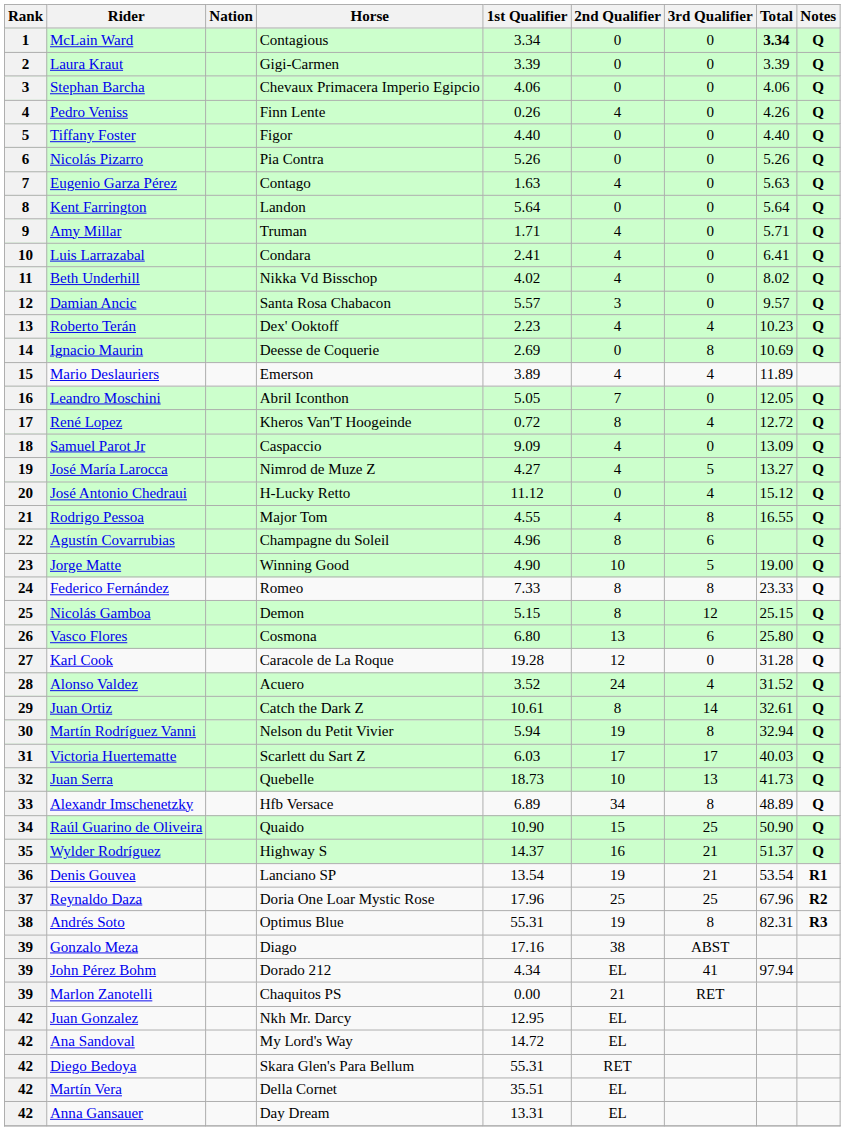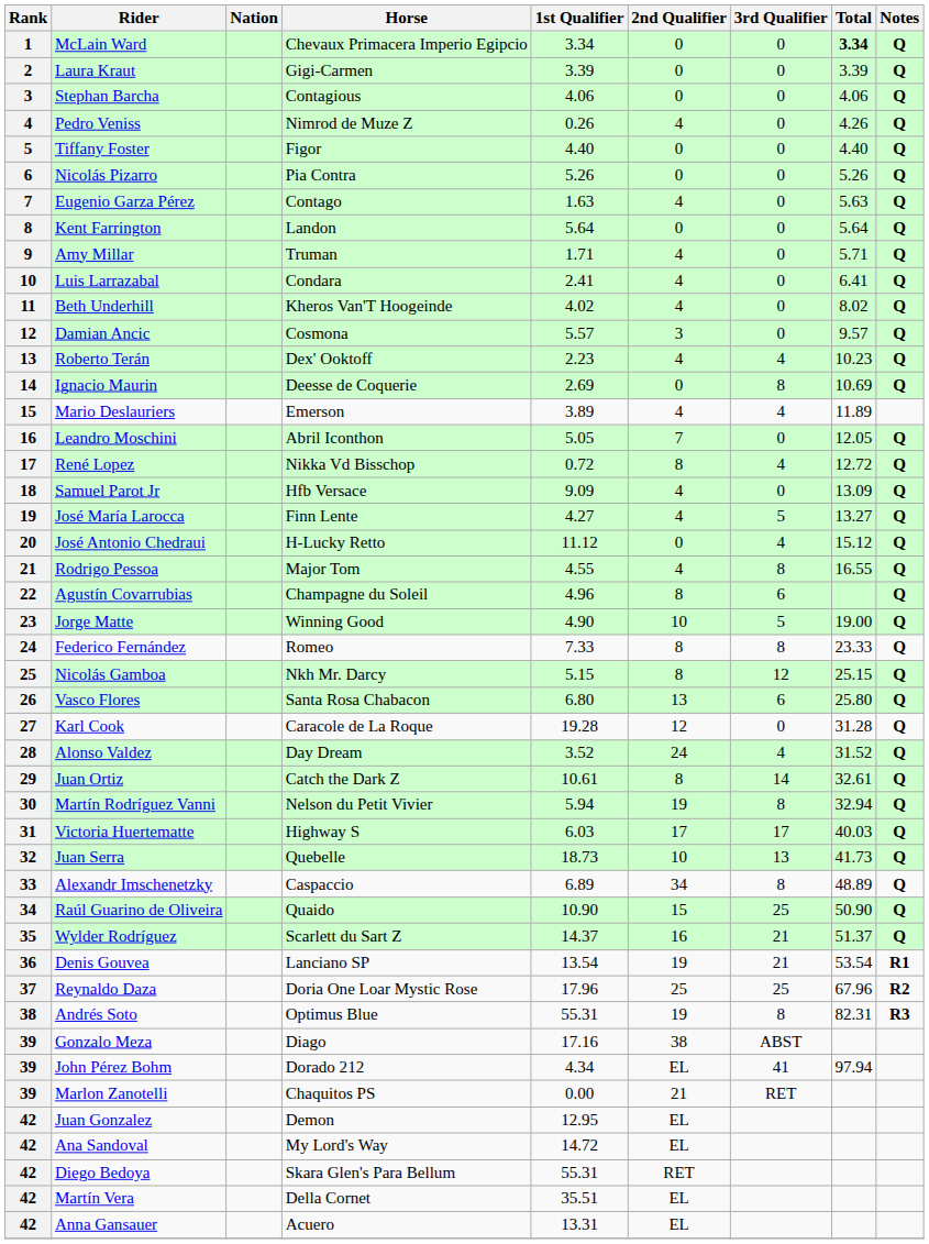 <table class="wikitable sortable" style="text-align:center">
 <tr>
 <th>Rank</th>
 <th>Rider</th>
 <th>Nation</th>
 <th>Horse</th>
 <th>1st Qualifier</th>
 <th>2nd Qualifier</th>
 <th>3rd Qualifier</th>
 <th>Total</th>
 <th>Notes</th>
 </tr>
 <tr bgcolor=ccffcc>
 <th>1</th>
 <td align=left><a href='#'>McLain Ward</a></td>
 <td align=left></td>
-<td align=left>Contagious</td>
+<td align=left>Chevaux Primacera Imperio Egipcio</td>
 <td>3.34</td>
 <td>0</td>
 <td>0</td>
 <td><strong>3.34</strong></td>
 <td><strong>Q</strong></td>
 </tr>
 <tr bgcolor=ccffcc>
 <th>2</th>
 <td align=left><a href='#'>Laura Kraut</a></td>
 <td align=left></td>
 <td align=left>Gigi-Carmen</td>
 <td>3.39</td>
 <td>0</td>
 <td>0</td>
 <td>3.39</td>
 <td><strong>Q</strong></td>
 </tr>
 <tr bgcolor=ccffcc>
 <th>3</th>
 <td align=left><a href='#'>Stephan Barcha</a></td>
 <td align=left></td>
-<td align=left>Chevaux Primacera Imperio Egipcio</td>
+<td align=left>Contagious</td>
 <td>4.06</td>
 <td>0</td>
 <td>0</td>
 <td>4.06</td>
 <td><strong>Q</strong></td>
 </tr>
 <tr bgcolor=ccffcc>
 <th>4</th>
 <td align=left><a href='#'>Pedro Veniss</a></td>
 <td align=left></td>
-<td align=left>Finn Lente</td>
+<td align=left>Nimrod de Muze Z</td>
 <td>0.26</td>
 <td>4</td>
 <td>0</td>
 <td>4.26</td>
 <td><strong>Q</strong></td>
 </tr>
 <tr bgcolor=ccffcc>
 <th>5</th>
 <td align=left><a href='#'>Tiffany Foster</a></td>
 <td align=left></td>
 <td align=left>Figor</td>
 <td>4.40</td>
 <td>0</td>
 <td>0</td>
 <td>4.40</td>
 <td><strong>Q</strong></td>
 </tr>
 <tr bgcolor=ccffcc>
 <th>6</th>
 <td align=left><a href='#'>Nicolás Pizarro</a></td>
 <td align=left></td>
 <td align=left>Pia Contra</td>
 <td>5.26</td>
 <td>0</td>
 <td>0</td>
 <td>5.26</td>
 <td><strong>Q</strong></td>
 </tr>
 <tr bgcolor=ccffcc>
 <th>7</th>
 <td align=left><a href='#'>Eugenio Garza Pérez</a></td>
 <td align=left></td>
 <td align=left>Contago</td>
 <td>1.63</td>
 <td>4</td>
 <td>0</td>
 <td>5.63</td>
 <td><strong>Q</strong></td>
 </tr>
 <tr bgcolor=ccffcc>
 <th>8</th>
 <td align=left><a href='#'>Kent Farrington</a></td>
 <td align=left></td>
 <td align=left>Landon</td>
 <td>5.64</td>
 <td>0</td>
 <td>0</td>
 <td>5.64</td>
 <td><strong>Q</strong></td>
 </tr>
 <tr bgcolor=ccffcc>
 <th>9</th>
 <td align=left><a href='#'>Amy Millar</a></td>
 <td align=left></td>
 <td align=left>Truman</td>
 <td>1.71</td>
 <td>4</td>
 <td>0</td>
 <td>5.71</td>
 <td><strong>Q</strong></td>
 </tr>
 <tr bgcolor=ccffcc>
 <th>10</th>
 <td align=left><a href='#'>Luis Larrazabal</a></td>
 <td align=left></td>
 <td align=left>Condara</td>
 <td>2.41</td>
 <td>4</td>
 <td>0</td>
 <td>6.41</td>
 <td><strong>Q</strong></td>
 </tr>
 <tr bgcolor=ccffcc>
 <th>11</th>
 <td align=left><a href='#'>Beth Underhill</a></td>
 <td align=left></td>
-<td align=left>Nikka Vd Bisschop</td>
+<td align=left>Kheros Van'T Hoogeinde</td>
 <td>4.02</td>
 <td>4</td>
 <td>0</td>
 <td>8.02</td>
 <td><strong>Q</strong></td>
 </tr>
 <tr bgcolor=ccffcc>
 <th>12</th>
 <td align=left><a href='#'>Damian Ancic</a></td>
 <td align=left></td>
-<td align=left>Santa Rosa Chabacon</td>
+<td align=left>Cosmona</td>
 <td>5.57</td>
 <td>3</td>
 <td>0</td>
 <td>9.57</td>
 <td><strong>Q</strong></td>
 </tr>
 <tr bgcolor=ccffcc>
 <th>13</th>
 <td align=left><a href='#'>Roberto Terán</a></td>
 <td align=left></td>
 <td align=left>Dex' Ooktoff</td>
 <td>2.23</td>
 <td>4</td>
 <td>4</td>
 <td>10.23</td>
 <td><strong>Q</strong></td>
 </tr>
 <tr bgcolor=ccffcc>
 <th>14</th>
 <td align=left><a href='#'>Ignacio Maurin</a></td>
 <td align=left></td>
 <td align=left>Deesse de Coquerie</td>
 <td>2.69</td>
 <td>0</td>
 <td>8</td>
 <td>10.69</td>
 <td><strong>Q</strong></td>
 </tr>
 <tr>
 <th>15</th>
 <td align=left><a href='#'>Mario Deslauriers</a></td>
 <td align=left></td>
 <td align=left>Emerson</td>
 <td>3.89</td>
 <td>4</td>
 <td>4</td>
 <td>11.89</td>
 <td></td>
 </tr>
 <tr bgcolor=ccffcc>
 <th>16</th>
 <td align=left><a href='#'>Leandro Moschini</a></td>
 <td align=left></td>
 <td align=left>Abril Iconthon</td>
 <td>5.05</td>
 <td>7</td>
 <td>0</td>
 <td>12.05</td>
 <td><strong>Q</strong></td>
 </tr>
 <tr bgcolor=ccffcc>
 <th>17</th>
 <td align=left><a href='#'>René Lopez</a></td>
 <td align=left></td>
-<td align=left>Kheros Van'T Hoogeinde</td>
+<td align=left>Nikka Vd Bisschop</td>
 <td>0.72</td>
 <td>8</td>
 <td>4</td>
 <td>12.72</td>
 <td><strong>Q</strong></td>
 </tr>
 <tr bgcolor=ccffcc>
 <th>18</th>
 <td align=left><a href='#'>Samuel Parot Jr</a></td>
 <td align=left></td>
-<td align=left>Caspaccio</td>
+<td align=left>Hfb Versace</td>
 <td>9.09</td>
 <td>4</td>
 <td>0</td>
 <td>13.09</td>
 <td><strong>Q</strong></td>
 </tr>
 <tr bgcolor=ccffcc>
 <th>19</th>
 <td align=left><a href='#'>José María Larocca</a></td>
 <td align=left></td>
-<td align=left>Nimrod de Muze Z</td>
+<td align=left>Finn Lente</td>
 <td>4.27</td>
 <td>4</td>
 <td>5</td>
 <td>13.27</td>
 <td><strong>Q</strong></td>
 </tr>
 <tr bgcolor=ccffcc>
 <th>20</th>
 <td align=left><a href='#'>José Antonio Chedraui</a></td>
 <td align=left></td>
 <td align=left>H-Lucky Retto</td>
 <td>11.12</td>
 <td>0</td>
 <td>4</td>
 <td>15.12</td>
 <td><strong>Q</strong></td>
 </tr>
 <tr bgcolor=ccffcc>
 <th>21</th>
 <td align=left><a href='#'>Rodrigo Pessoa</a></td>
 <td align=left></td>
 <td align=left>Major Tom</td>
 <td>4.55</td>
 <td>4</td>
 <td>8</td>
 <td>16.55</td>
 <td><strong>Q</strong></td>
 </tr>
 <tr bgcolor=ccffcc>
 <th>22</th>
 <td align=left><a href='#'>Agustín Covarrubias</a></td>
 <td align=left></td>
 <td align=left>Champagne du Soleil</td>
 <td>4.96</td>
 <td>8</td>
 <td>6</td>
 <td></td>
 <td><strong>Q</strong></td>
 </tr>
 <tr bgcolor=ccffcc>
 <th>23</th>
 <td align=left><a href='#'>Jorge Matte</a></td>
 <td align=left></td>
 <td align=left>Winning Good</td>
 <td>4.90</td>
 <td>10</td>
 <td>5</td>
 <td>19.00</td>
 <td><strong>Q</strong></td>
 </tr>
 <tr>
 <th>24</th>
 <td align=left><a href='#'>Federico Fernández</a></td>
 <td align=left></td>
 <td align=left>Romeo</td>
 <td>7.33</td>
 <td>8</td>
 <td>8</td>
 <td>23.33</td>
 <td><strong>Q</strong></td>
 </tr>
 <tr bgcolor=ccffcc>
 <th>25</th>
 <td align=left><a href='#'>Nicolás Gamboa</a></td>
 <td align=left></td>
-<td align=left>Demon</td>
+<td align=left>Nkh Mr. Darcy</td>
 <td>5.15</td>
 <td>8</td>
 <td>12</td>
 <td>25.15</td>
 <td><strong>Q</strong></td>
 </tr>
 <tr bgcolor=ccffcc>
 <th>26</th>
 <td align=left><a href='#'>Vasco Flores</a></td>
 <td align=left></td>
-<td align=left>Cosmona</td>
+<td align=left>Santa Rosa Chabacon</td>
 <td>6.80</td>
 <td>13</td>
 <td>6</td>
 <td>25.80</td>
 <td><strong>Q</strong></td>
 </tr>
 <tr>
 <th>27</th>
 <td align=left><a href='#'>Karl Cook</a></td>
 <td align=left></td>
 <td align=left>Caracole de La Roque</td>
 <td>19.28</td>
 <td>12</td>
 <td>0</td>
 <td>31.28</td>
 <td><strong>Q</strong></td>
 </tr>
 <tr bgcolor=ccffcc>
 <th>28</th>
 <td align=left><a href='#'>Alonso Valdez</a></td>
 <td align=left></td>
-<td align=left>Acuero</td>
+<td align=left>Day Dream</td>
 <td>3.52</td>
 <td>24</td>
 <td>4</td>
 <td>31.52</td>
 <td><strong>Q</strong></td>
 </tr>
 <tr bgcolor=ccffcc>
 <th>29</th>
 <td align=left><a href='#'>Juan Ortiz</a></td>
 <td align=left></td>
 <td align=left>Catch the Dark Z</td>
 <td>10.61</td>
 <td>8</td>
 <td>14</td>
 <td>32.61</td>
 <td><strong>Q</strong></td>
 </tr>
 <tr bgcolor=ccffcc>
 <th>30</th>
 <td align=left><a href='#'>Martín Rodríguez Vanni</a></td>
 <td align=left></td>
 <td align=left>Nelson du Petit Vivier</td>
 <td>5.94</td>
 <td>19</td>
 <td>8</td>
 <td>32.94</td>
 <td><strong>Q</strong></td>
 </tr>
 <tr bgcolor=ccffcc>
 <th>31</th>
 <td align=left><a href='#'>Victoria Huertematte</a></td>
 <td align=left></td>
-<td align=left>Scarlett du Sart Z</td>
+<td align=left>Highway S</td>
 <td>6.03</td>
 <td>17</td>
 <td>17</td>
 <td>40.03</td>
 <td><strong>Q</strong></td>
 </tr>
 <tr bgcolor=ccffcc>
 <th>32</th>
 <td align=left><a href='#'>Juan Serra</a></td>
 <td align=left></td>
 <td align=left>Quebelle</td>
 <td>18.73</td>
 <td>10</td>
 <td>13</td>
 <td>41.73</td>
 <td><strong>Q</strong></td>
 </tr>
 <tr>
 <th>33</th>
 <td align=left><a href='#'>Alexandr Imschenetzky</a></td>
 <td align=left></td>
-<td align=left>Hfb Versace</td>
+<td align=left>Caspaccio</td>
 <td>6.89</td>
 <td>34</td>
 <td>8</td>
 <td>48.89</td>
 <td><strong>Q</strong></td>
 </tr>
 <tr bgcolor=ccffcc>
 <th>34</th>
 <td align=left><a href='#'>Raúl Guarino de Oliveira</a></td>
 <td align=left></td>
 <td align=left>Quaido</td>
 <td>10.90</td>
 <td>15</td>
 <td>25</td>
 <td>50.90</td>
 <td><strong>Q</strong></td>
 </tr>
 <tr bgcolor=ccffcc>
 <th>35</th>
 <td align=left><a href='#'>Wylder Rodríguez</a></td>
 <td align=left></td>
-<td align=left>Highway S</td>
+<td align=left>Scarlett du Sart Z</td>
 <td>14.37</td>
 <td>16</td>
 <td>21</td>
 <td>51.37</td>
 <td><strong>Q</strong></td>
 </tr>
 <tr>
 <th>36</th>
 <td align=left><a href='#'>Denis Gouvea</a></td>
 <td align=left></td>
 <td align=left>Lanciano SP</td>
 <td>13.54</td>
 <td>19</td>
 <td>21</td>
 <td>53.54</td>
 <td><strong>R1</strong></td>
 </tr>
 <tr>
 <th>37</th>
 <td align=left><a href='#'>Reynaldo Daza</a></td>
 <td align=left></td>
 <td align=left>Doria One Loar Mystic Rose</td>
 <td>17.96</td>
 <td>25</td>
 <td>25</td>
 <td>67.96</td>
 <td><strong>R2</strong></td>
 </tr>
 <tr>
 <th>38</th>
 <td align=left><a href='#'>Andrés Soto</a></td>
 <td align=left></td>
 <td align=left>Optimus Blue</td>
 <td>55.31</td>
 <td>19</td>
 <td>8</td>
 <td>82.31</td>
 <td><strong>R3</strong></td>
 </tr>
 <tr>
 <th>39</th>
 <td align=left><a href='#'>Gonzalo Meza</a></td>
 <td align=left></td>
 <td align=left>Diago</td>
 <td>17.16</td>
 <td>38</td>
 <td>ABST</td>
 <td></td>
 <td></td>
 </tr>
 <tr>
 <th>39</th>
 <td align=left><a href='#'>John Pérez Bohm</a></td>
 <td align=left></td>
 <td align=left>Dorado 212</td>
 <td>4.34</td>
 <td>EL</td>
 <td>41</td>
 <td>97.94</td>
 <td></td>
 </tr>
 <tr>
 <th>39</th>
 <td align=left><a href='#'>Marlon Zanotelli</a></td>
 <td align=left></td>
 <td align=left>Chaquitos PS</td>
 <td>0.00</td>
 <td>21</td>
 <td>RET</td>
 <td></td>
 <td></td>
 </tr>
 <tr>
 <th>42</th>
 <td align=left><a href='#'>Juan Gonzalez</a></td>
 <td align=left></td>
-<td align=left>Nkh Mr. Darcy</td>
+<td align=left>Demon</td>
 <td>12.95</td>
 <td>EL</td>
 <td></td>
 <td></td>
 <td></td>
 </tr>
 <tr>
 <th>42</th>
 <td align=left><a href='#'>Ana Sandoval</a></td>
 <td align=left></td>
 <td align=left>My Lord's Way</td>
 <td>14.72</td>
 <td>EL</td>
 <td></td>
 <td></td>
 <td></td>
 </tr>
 <tr>
 <th>42</th>
 <td align=left><a href='#'>Diego Bedoya</a></td>
 <td align=left></td>
 <td align=left>Skara Glen's Para Bellum</td>
 <td>55.31</td>
 <td>RET</td>
 <td></td>
 <td></td>
 <td></td>
 </tr>
 <tr>
 <th>42</th>
 <td align=left><a href='#'>Martín Vera</a></td>
 <td align=left></td>
 <td align=left>Della Cornet</td>
 <td>35.51</td>
 <td>EL</td>
 <td></td>
 <td></td>
 <td></td>
 </tr>
 <tr>
 <th>42</th>
 <td align=left><a href='#'>Anna Gansauer</a></td>
 <td align=left></td>
-<td align=left>Day Dream</td>
+<td align=left>Acuero</td>
 <td>13.31</td>
 <td>EL</td>
 <td></td>
 <td></td>
 <td></td>
 </tr>
 <tr>
 </tr>
 </table>
